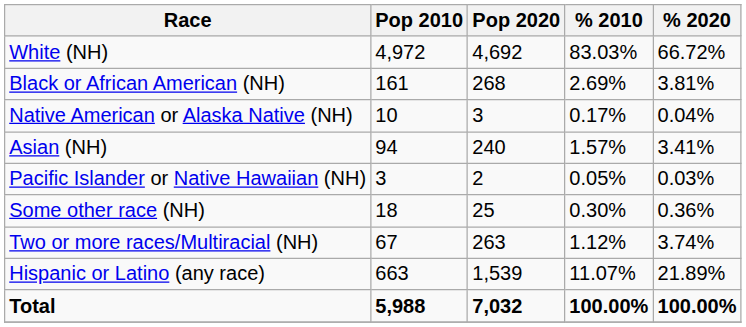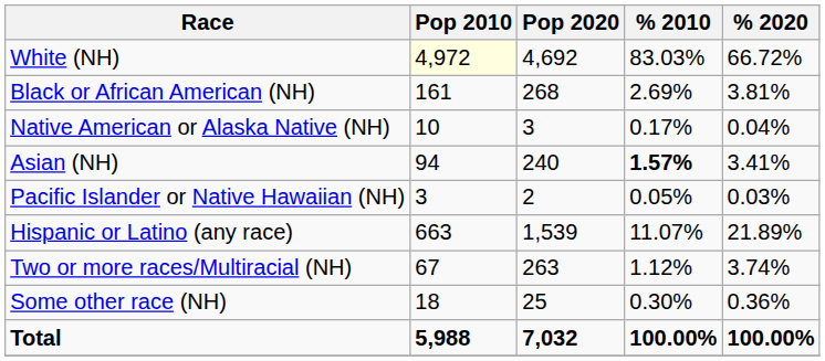 <table class="wikitable">
 <tr>
 <th>Race</th>
 <th>Pop 2010</th>
 <th>Pop 2020</th>
 <th>% 2010</th>
 <th>% 2020</th>
 </tr>
 <tr>
 <td><a href='#'>White</a> (NH)</td>
-<td>4,972</td>
+<td style="background: lightyellow;">4,972</td>
 <td>4,692</td>
 <td>83.03%</td>
 <td>66.72%</td>
 </tr>
 <tr>
 <td><a href='#'>Black or African American</a> (NH)</td>
 <td>161</td>
 <td>268</td>
 <td>2.69%</td>
 <td>3.81%</td>
 </tr>
 <tr>
 <td><a href='#'>Native American</a> or <a href='#'>Alaska Native</a> (NH)</td>
 <td>10</td>
 <td>3</td>
 <td>0.17%</td>
 <td>0.04%</td>
 </tr>
 <tr>
 <td><a href='#'>Asian</a> (NH)</td>
 <td>94</td>
 <td>240</td>
-<td>1.57%</td>
+<td><strong>1.57%</strong></td>
 <td>3.41%</td>
 </tr>
 <tr>
 <td><a href='#'>Pacific Islander</a> or <a href='#'>Native Hawaiian</a> (NH)</td>
 <td>3</td>
 <td>2</td>
 <td>0.05%</td>
 <td>0.03%</td>
 </tr>
 <tr>
-<td><a href='#'>Some other race</a> (NH)</td>
-<td>18</td>
-<td>25</td>
-<td>0.30%</td>
-<td>0.36%</td>
+<td><a href='#'>Hispanic or Latino</a> (any race)</td>
+<td>663</td>
+<td>1,539</td>
+<td>11.07%</td>
+<td>21.89%</td>
 </tr>
 <tr>
 <td><a href='#'>Two or more races/Multiracial</a> (NH)</td>
 <td>67</td>
 <td>263</td>
 <td>1.12%</td>
 <td>3.74%</td>
 </tr>
 <tr>
-<td><a href='#'>Hispanic or Latino</a> (any race)</td>
-<td>663</td>
-<td>1,539</td>
-<td>11.07%</td>
-<td>21.89%</td>
+<td><a href='#'>Some other race</a> (NH)</td>
+<td>18</td>
+<td>25</td>
+<td>0.30%</td>
+<td>0.36%</td>
 </tr>
 <tr>
 <td><strong>Total</strong></td>
 <td><strong>5,988</strong></td>
 <td><strong>7,032</strong></td>
 <td><strong>100.00%</strong></td>
 <td><strong>100.00%</strong></td>
 </tr>
 <tr>
 </tr>
 </table>
